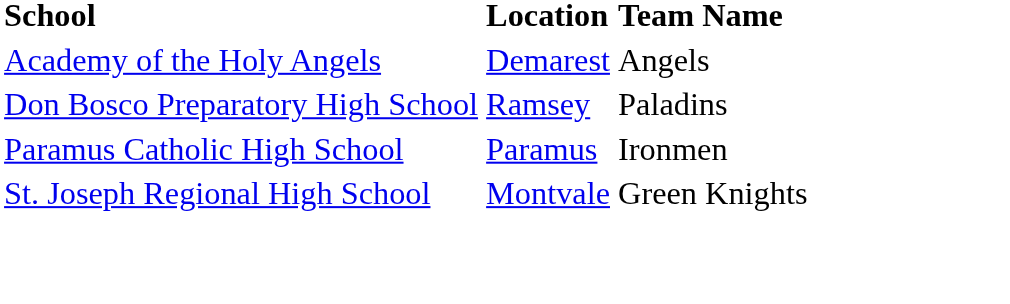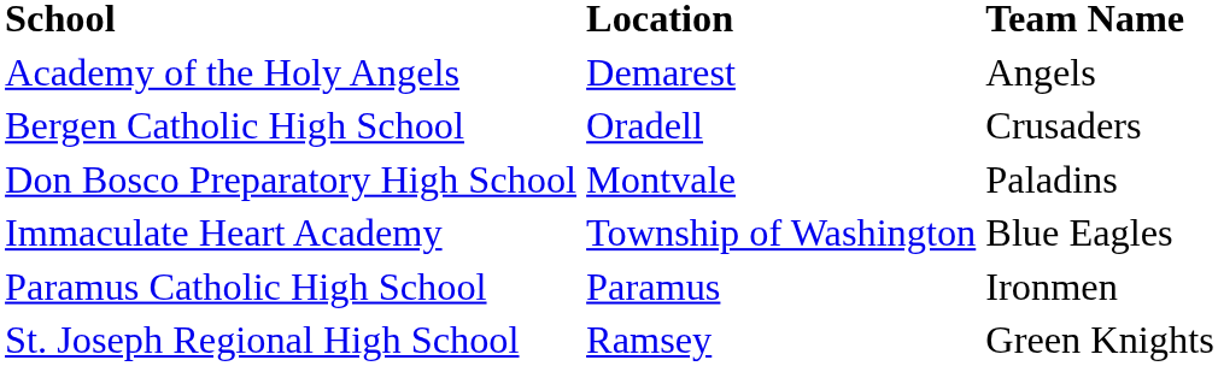 <table>
 <tr>
 <td><strong>School</strong></td>
 <td><strong>Location</strong></td>
 <td><strong>Team Name</strong></td>
 </tr>
 <tr>
 <td><a href='#'>Academy of the Holy Angels</a></td>
 <td><a href='#'>Demarest</a></td>
 <td>Angels</td>
 </tr>
 <tr>
+<td><a href='#'>Bergen Catholic High School</a></td>
+<td><a href='#'>Oradell</a></td>
+<td>Crusaders</td>
+</tr>
+<tr>
 <td><a href='#'>Don Bosco Preparatory High School</a></td>
-<td><a href='#'>Ramsey</a></td>
+<td><a href='#'>Montvale</a></td>
 <td>Paladins</td>
+</tr>
+<tr>
+<td><a href='#'>Immaculate Heart Academy</a></td>
+<td><a href='#'>Township of Washington</a></td>
+<td>Blue Eagles</td>
 </tr>
 <tr>
 <td><a href='#'>Paramus Catholic High School</a></td>
 <td><a href='#'>Paramus</a></td>
 <td>Ironmen</td>
 </tr>
 <tr>
 <td><a href='#'>St. Joseph Regional High School</a></td>
-<td><a href='#'>Montvale</a></td>
+<td><a href='#'>Ramsey</a></td>
 <td>Green Knights</td>
 </tr>
 <tr>
 </tr>
 </table>
